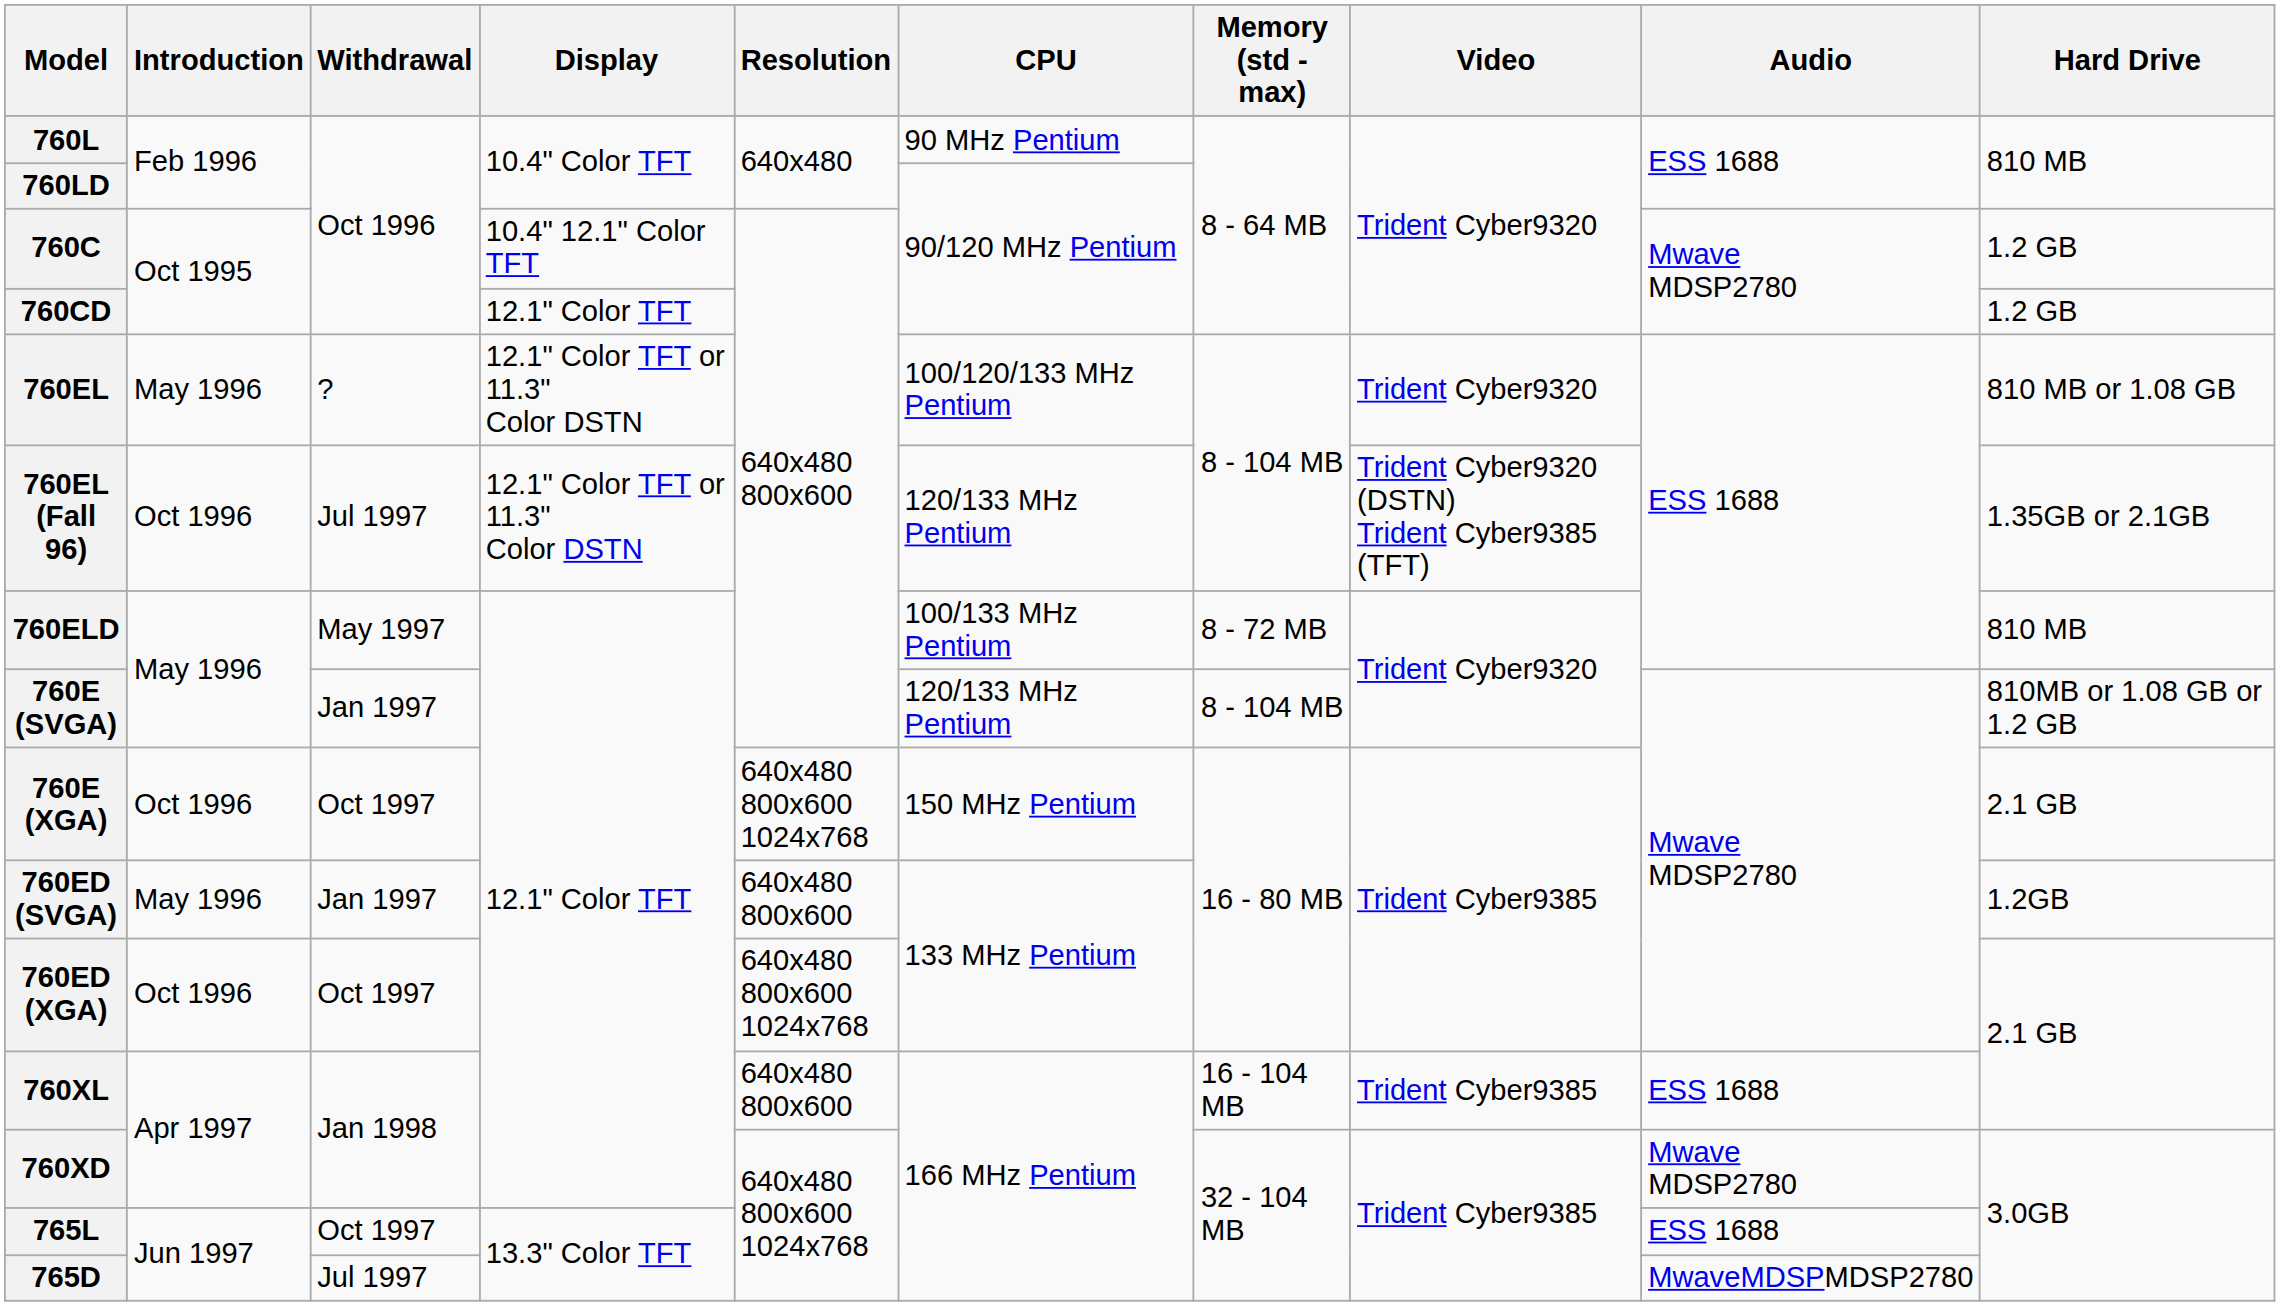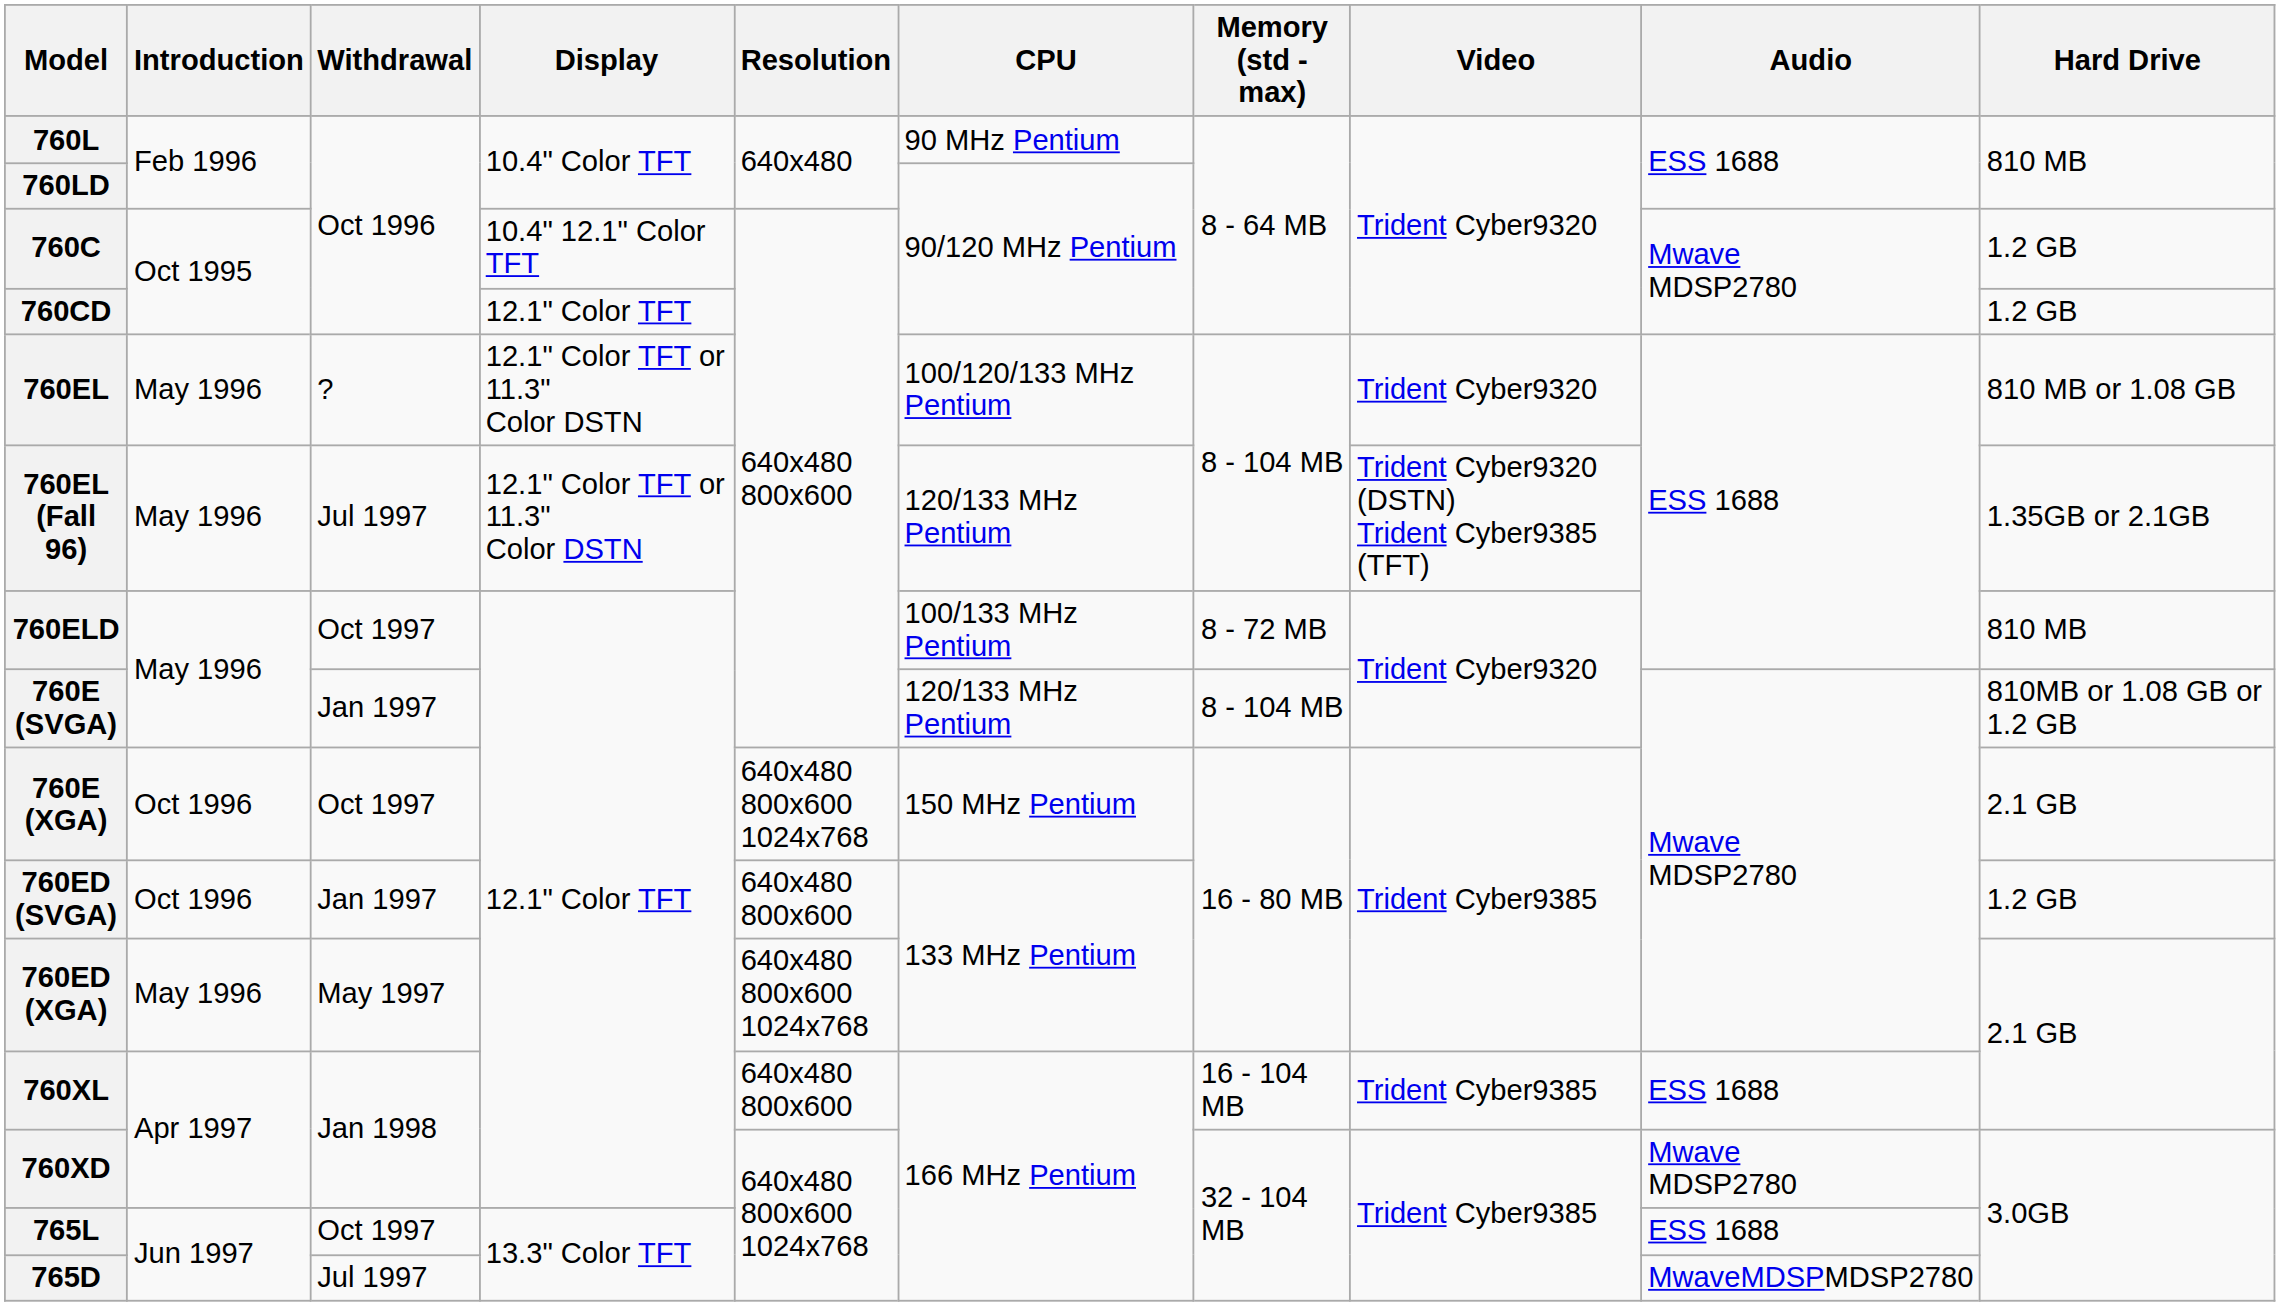 <table class="wikitable sortable mw-collapsible">
 <tr>
 <th>Model</th>
 <th>Introduction</th>
 <th>Withdrawal</th>
 <th>Display</th>
 <th>Resolution</th>
 <th>CPU</th>
 <th>Memory<br>(std - max)</th>
 <th>Video</th>
 <th>Audio</th>
 <th>Hard Drive</th>
 </tr>
 <tr>
 <th><strong>760L</strong></th>
 <td rowspan="2">Feb 1996</td>
 <td rowspan="4">Oct 1996</td>
 <td rowspan="2">10.4" Color <a href='#'>TFT</a></td>
 <td rowspan="2">640x480</td>
 <td>90 MHz <a href='#'>Pentium</a></td>
 <td rowspan="4">8 - 64 MB</td>
 <td rowspan="4"><a href='#'>Trident</a> Cyber9320</td>
 <td rowspan="2"><a href='#'>ESS</a> 1688</td>
 <td rowspan="2">810 MB</td>
 </tr>
 <tr>
 <th>760LD</th>
 <td rowspan="3">90/120 MHz <a href='#'>Pentium</a></td>
 </tr>
 <tr>
 <th>760C</th>
 <td rowspan="2">Oct 1995</td>
 <td>10.4" 12.1" Color <a href='#'>TFT</a></td>
 <td rowspan="6">640x480<br>800x600</td>
 <td rowspan="2"><a href='#'>Mwave</a><br>MDSP2780</td>
 <td>1.2 GB</td>
 </tr>
 <tr>
 <th>760CD</th>
 <td>12.1" Color <a href='#'>TFT</a></td>
 <td>1.2 GB</td>
 </tr>
 <tr>
 <th>760EL</th>
 <td>May 1996</td>
 <td>?</td>
 <td>12.1" Color <a href='#'>TFT</a> or 11.3"<br>Color DSTN</td>
 <td>100/120/133 MHz <a href='#'>Pentium</a></td>
 <td rowspan="2">8 - 104 MB</td>
 <td><a href='#'>Trident</a> Cyber9320</td>
 <td rowspan="3"><a href='#'>ESS</a> 1688</td>
 <td>810 MB or 1.08 GB</td>
 </tr>
 <tr>
 <th>760EL<br>(Fall 96)</th>
-<td>Oct 1996</td>
+<td>May 1996</td>
 <td>Jul 1997</td>
 <td>12.1" Color <a href='#'>TFT</a> or 11.3"<br>Color <a href='#'>DSTN</a></td>
 <td>120/133 MHz <a href='#'>Pentium</a></td>
 <td><a href='#'>Trident</a> Cyber9320 (DSTN)<br><a href='#'>Trident</a> Cyber9385 (TFT)</td>
 <td>1.35GB or 2.1GB</td>
 </tr>
 <tr>
 <th>760ELD</th>
 <td rowspan="2">May 1996</td>
-<td>May 1997</td>
+<td>Oct 1997</td>
 <td rowspan="7">12.1" Color <a href='#'>TFT</a></td>
 <td>100/133 MHz <a href='#'>Pentium</a></td>
 <td>8 - 72 MB</td>
 <td rowspan="2"><a href='#'>Trident</a> Cyber9320</td>
 <td>810 MB</td>
 </tr>
 <tr>
 <th>760E<br>(SVGA)</th>
 <td>Jan 1997</td>
 <td>120/133 MHz <a href='#'>Pentium</a></td>
 <td>8 - 104 MB</td>
 <td rowspan="4"><a href='#'>Mwave</a><br>MDSP2780</td>
 <td>810MB or 1.08 GB or 1.2 GB</td>
 </tr>
 <tr>
 <th>760E<br>(XGA)</th>
 <td>Oct 1996</td>
 <td>Oct 1997</td>
 <td>640x480<br>800x600<br>1024x768</td>
 <td>150 MHz <a href='#'>Pentium</a></td>
 <td rowspan="3">16 - 80 MB</td>
 <td rowspan="3"><a href='#'>Trident</a> Cyber9385</td>
 <td>2.1 GB</td>
 </tr>
 <tr>
 <th>760ED<br>(SVGA)</th>
-<td>May 1996</td>
+<td>Oct 1996</td>
 <td>Jan 1997</td>
 <td>640x480<br>800x600</td>
 <td rowspan="2">133 MHz <a href='#'>Pentium</a></td>
-<td>1.2GB</td>
+<td>1.2 GB</td>
 </tr>
 <tr>
 <th>760ED<br>(XGA)</th>
-<td>Oct 1996</td>
-<td>Oct 1997</td>
+<td>May 1996</td>
+<td>May 1997</td>
 <td>640x480<br>800x600<br>1024x768</td>
 <td rowspan="2">2.1 GB</td>
 </tr>
 <tr>
 <th>760XL</th>
 <td rowspan="2">Apr 1997</td>
 <td rowspan="2">Jan 1998</td>
 <td>640x480<br>800x600</td>
 <td rowspan="4">166 MHz <a href='#'>Pentium</a></td>
 <td>16 - 104 MB</td>
 <td><a href='#'>Trident</a> Cyber9385</td>
 <td><a href='#'>ESS</a> 1688</td>
 </tr>
 <tr>
 <th>760XD</th>
 <td rowspan="3">640x480<br>800x600<br>1024x768</td>
 <td rowspan="3">32 - 104 MB</td>
 <td rowspan="3"><a href='#'>Trident</a> Cyber9385</td>
 <td><a href='#'>Mwave</a><br>MDSP2780</td>
 <td rowspan="3">3.0GB</td>
 </tr>
 <tr>
 <th>765L</th>
 <td rowspan="2">Jun 1997</td>
 <td>Oct 1997</td>
 <td rowspan="2">13.3" Color <a href='#'>TFT</a></td>
 <td><a href='#'>ESS</a> 1688</td>
 </tr>
 <tr>
 <th>765D</th>
 <td>Jul 1997</td>
 <td><a href='#'>MwaveMDSP</a>MDSP2780</td>
 </tr>
 </table>
